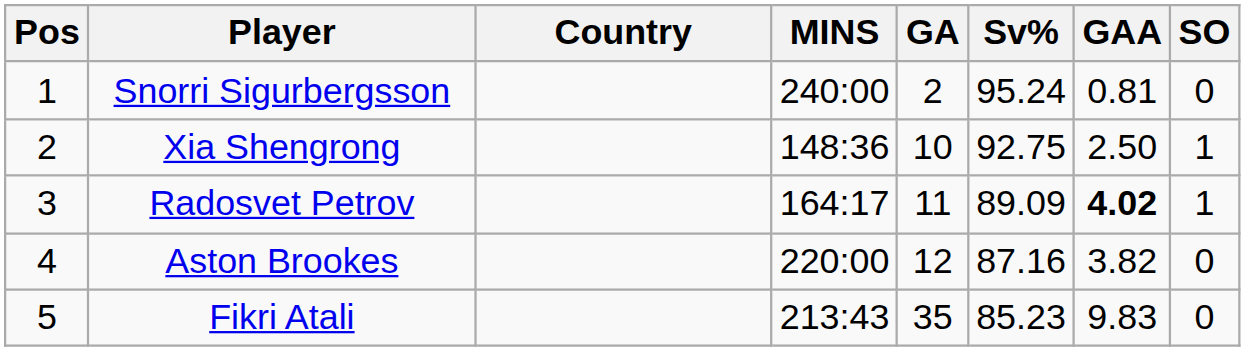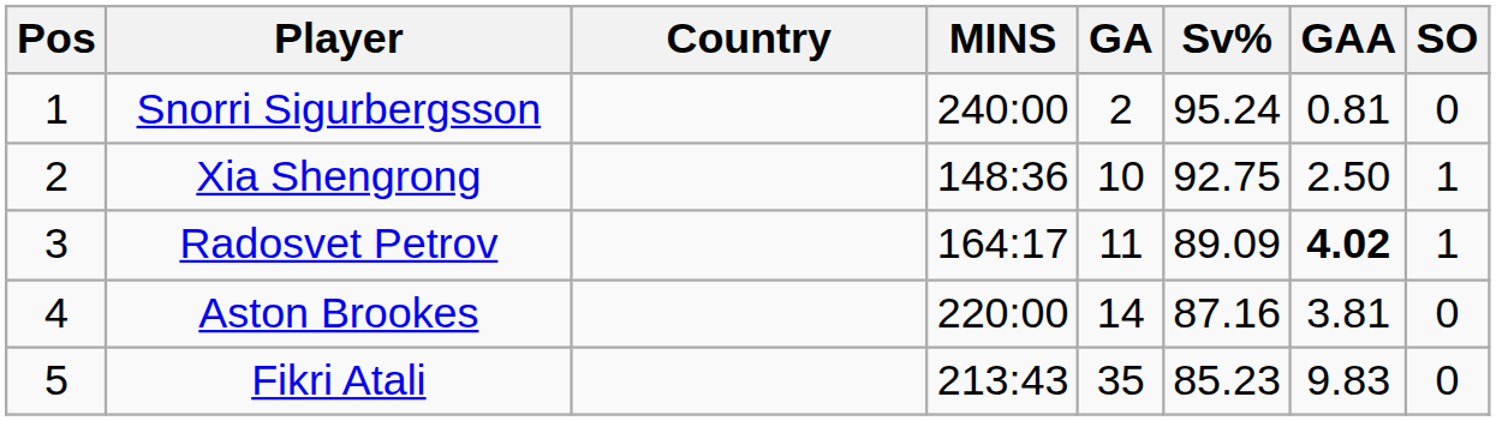 <table class="wikitable sortable" style="text-align: center;">
 <tr>
 <th width=30>Pos</th>
 <th width=165>Player</th>
 <th width=125>Country</th>
 <th width=20>MINS</th>
 <th width=20>GA</th>
 <th width=20>Sv%</th>
 <th width=20>GAA</th>
 <th width=20>SO</th>
 </tr>
 <tr>
 <td>1</td>
 <td><a href='#'>Snorri Sigurbergsson</a></td>
 <td></td>
 <td>240:00</td>
 <td>2</td>
 <td>95.24</td>
 <td>0.81</td>
 <td>0</td>
 </tr>
 <tr>
 <td>2</td>
 <td><a href='#'>Xia Shengrong</a></td>
 <td></td>
 <td>148:36</td>
 <td>10</td>
 <td>92.75</td>
 <td>2.50</td>
 <td>1</td>
 </tr>
 <tr>
 <td>3</td>
 <td><a href='#'>Radosvet Petrov</a></td>
 <td></td>
 <td>164:17</td>
 <td>11</td>
 <td>89.09</td>
 <td><strong>4.02</strong></td>
 <td>1</td>
 </tr>
 <tr>
 <td>4</td>
 <td><a href='#'>Aston Brookes</a></td>
 <td></td>
 <td>220:00</td>
-<td>12</td>
+<td>14</td>
 <td>87.16</td>
-<td>3.82</td>
+<td>3.81</td>
 <td>0</td>
 </tr>
 <tr>
 <td>5</td>
 <td><a href='#'>Fikri Atali</a></td>
 <td></td>
 <td>213:43</td>
 <td>35</td>
 <td>85.23</td>
 <td>9.83</td>
 <td>0</td>
 </tr>
 </table>
